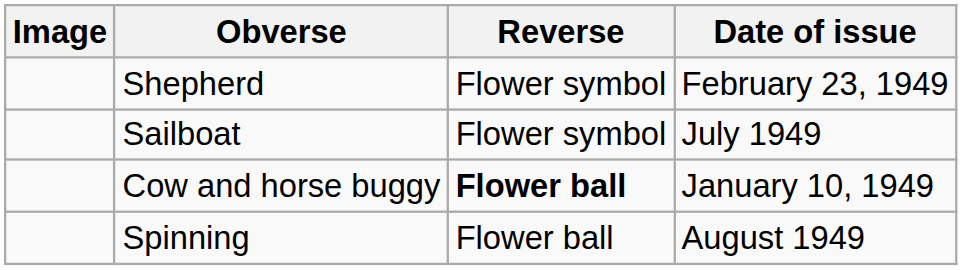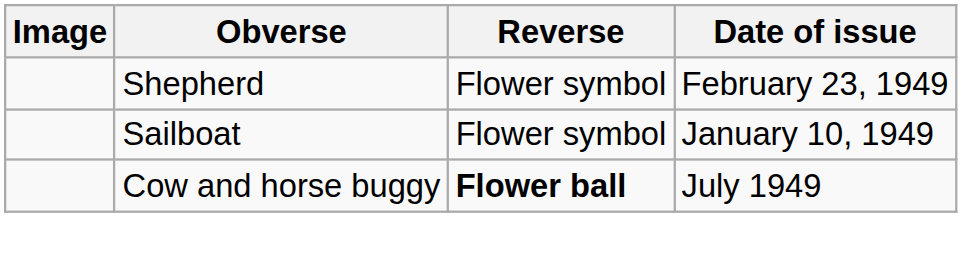 <table class="wikitable" style="font-size:90%">
 <tr>
 <th>Image</th>
 <th>Obverse</th>
 <th>Reverse</th>
 <th>Date of issue</th>
 </tr>
 <tr>
 <td></td>
 <td>Shepherd</td>
 <td>Flower symbol</td>
 <td>February 23, 1949</td>
 </tr>
 <tr>
 <td></td>
 <td>Sailboat</td>
 <td>Flower symbol</td>
-<td>July 1949</td>
+<td>January 10, 1949</td>
 </tr>
 <tr>
 <td></td>
 <td>Cow and horse buggy</td>
 <td><strong>Flower ball</strong></td>
-<td>January 10, 1949</td>
-</tr>
-<tr>
-<td></td>
-<td>Spinning</td>
-<td>Flower ball</td>
-<td>August 1949</td>
+<td>July 1949</td>
 </tr>
 </table>
